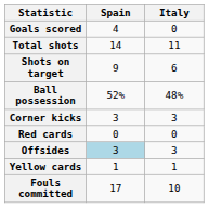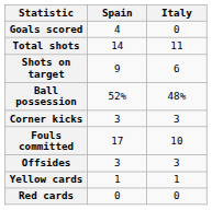 <table class="wikitable plainrowheaders" style="text-align:center">
 <tr>
 <th scope=col width=100>Statistic</th>
 <th scope=col width=70>Spain</th>
 <th scope=col width=70>Italy</th>
 </tr>
 <tr>
 <th scope=row>Goals scored</th>
 <td>4</td>
 <td>0</td>
 </tr>
 <tr>
 <th scope=row>Total shots</th>
 <td>14</td>
 <td>11</td>
 </tr>
 <tr>
 <th scope=row>Shots on target</th>
 <td>9</td>
 <td>6</td>
 </tr>
 <tr>
 <th scope=row>Ball possession</th>
 <td>52%</td>
 <td>48%</td>
 </tr>
 <tr>
 <th scope=row>Corner kicks</th>
 <td>3</td>
 <td>3</td>
 </tr>
 <tr>
-<th scope=row>Red cards</th>
-<td>0</td>
-<td>0</td>
+<th scope=row>Fouls committed</th>
+<td>17</td>
+<td>10</td>
 </tr>
 <tr>
 <th scope=row>Offsides</th>
-<td style="background: lightblue;">3</td>
+<td>3</td>
 <td>3</td>
 </tr>
 <tr>
 <th scope=row>Yellow cards</th>
 <td>1</td>
 <td>1</td>
 </tr>
 <tr>
-<th scope=row>Fouls committed</th>
-<td>17</td>
-<td>10</td>
+<th scope=row>Red cards</th>
+<td>0</td>
+<td>0</td>
 </tr>
 </table>
